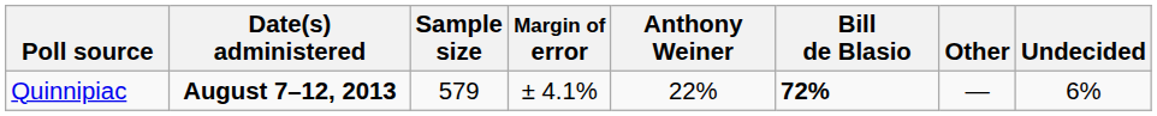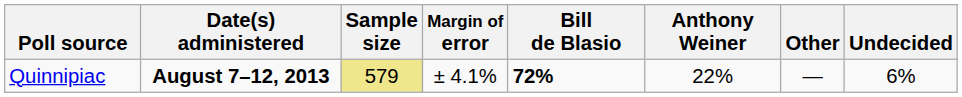 <table class="wikitable">
 <tr valign= bottom>
 <th style="width:100px;">Poll source</th>
 <th style="width:150px;">Date(s)<br>administered</th>
 <th class=small>Sample<br>size</th>
 <th class=small><small>Margin of</small><br>error</th>
+<th style="width:100px;">Bill<br>de Blasio</th>
 <th style="width:100px;">Anthony<br>Weiner</th>
-<th style="width:100px;">Bill<br>de Blasio</th>
 <th>Other</th>
 <th>Undecided</th>
 </tr>
 <tr>
 <td><a href='#'>Quinnipiac</a></td>
 <td align=center><strong>August 7–12, 2013</strong></td>
-<td align=center>579</td>
+<td align=center style="background: khaki;">579</td>
 <td align=center>± 4.1%</td>
+<td><strong>72%</strong></td>
 <td align=center>22%</td>
-<td><strong>72%</strong></td>
 <td align=center>—</td>
 <td align=center>6%</td>
 </tr>
 </table>
